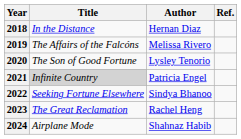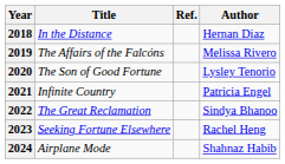 <table class="wikitable sortable">
 <tr>
 <th>Year</th>
 <th>Title</th>
+<th>Ref.</th>
 <th>Author</th>
-<th>Ref.</th>
 </tr>
 <tr>
 <th>2018</th>
 <td><em><a href='#'>In the Distance</a></em></td>
+<td></td>
 <td><a href='#'>Hernan Diaz</a></td>
-<td></td>
 </tr>
 <tr>
 <th>2019</th>
 <td><em>The Affairs of the Falcóns</em></td>
+<td></td>
 <td><a href='#'>Melissa Rivero</a></td>
-<td></td>
 </tr>
 <tr>
 <th>2020</th>
 <td><em>The Son of Good Fortune</em></td>
+<td></td>
 <td><a href='#'>Lysley Tenorio</a></td>
-<td></td>
 </tr>
 <tr>
 <th>2021</th>
-<td style="background: lightgrey;"><em>Infinite Country</em></td>
+<td><em>Infinite Country</em></td>
+<td></td>
 <td><a href='#'>Patricia Engel</a></td>
-<td></td>
 </tr>
 <tr>
 <th>2022</th>
-<td><em><a href='#'>Seeking Fortune Elsewhere</a></em></td>
+<td><em><a href='#'>The Great Reclamation</a></em></td>
+<td></td>
 <td><a href='#'>Sindya Bhanoo</a></td>
-<td></td>
 </tr>
 <tr>
 <th>2023</th>
-<td><em><a href='#'>The Great Reclamation</a></em></td>
+<td><em><a href='#'>Seeking Fortune Elsewhere</a></em></td>
+<td></td>
 <td><a href='#'>Rachel Heng</a></td>
-<td></td>
 </tr>
 <tr>
 <th>2024</th>
 <td><em>Airplane Mode</em></td>
+<td></td>
 <td><a href='#'>Shahnaz Habib</a></td>
-<td></td>
 </tr>
 </table>
